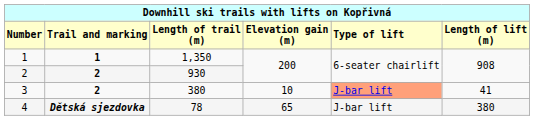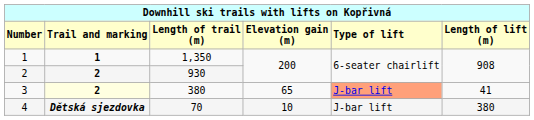 <table class="wikitable" style="text-align:center; font-size:90%">
 <tr>
 <td colspan="6" align="center" bgcolor="#CCFFFF"> <strong>Downhill ski trails with lifts on Kopřivná</strong></td>
 </tr>
 <tr bgcolor="#FFFFCC">
 <td><strong>Number</strong></td>
 <td><strong>Trail and marking</strong></td>
 <td><strong>Length of trail</strong><br><strong>(m)</strong></td>
 <td><strong>Elevation gain</strong><br><strong>(m)</strong></td>
 <td align="left"><strong>Type of lift</strong></td>
 <td><strong>Length of lift</strong><br><strong>(m)</strong></td>
 </tr>
 <tr>
 <td>1</td>
 <td> <strong>1</strong></td>
 <td>1,350</td>
 <td rowspan="2">200</td>
 <td rowspan="2" align="left">6-seater chairlift</td>
 <td rowspan="2">908</td>
 </tr>
 <tr bgcolor="#F5F5F5">
 <td>2</td>
 <td> <strong>2</strong></td>
 <td>930</td>
 </tr>
 <tr>
 <td>3</td>
-<td> <strong>2</strong></td>
+<td style="background: lightyellow;"> <strong>2</strong></td>
 <td>380</td>
-<td>10</td>
+<td>65</td>
 <td align="left" style="background: lightsalmon;"><a href='#'>J-bar lift</a></td>
 <td>41</td>
 </tr>
 <tr bgcolor="#F5F5F5">
 <td>4</td>
 <td> <strong><em>Dětská sjezdovka</em></strong></td>
-<td>78</td>
-<td>65</td>
+<td>70</td>
+<td>10</td>
 <td align="left">J-bar lift</td>
 <td>380</td>
 </tr>
 </table>
